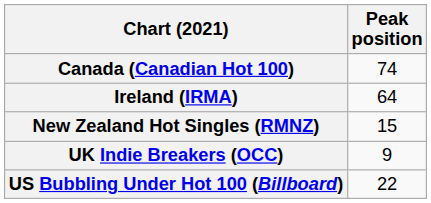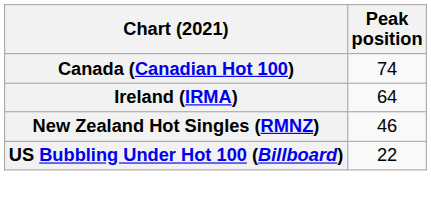 <table class="wikitable sortable plainrowheaders" style="text-align:center">
 <tr>
 <th scope="col">Chart (2021)</th>
 <th scope="col">Peak<br>position</th>
 </tr>
 <tr>
 <th scope="row">Canada (<a href='#'>Canadian Hot 100</a>)</th>
 <td>74</td>
 </tr>
 <tr>
 <th scope="row">Ireland (<a href='#'>IRMA</a>)</th>
 <td>64</td>
 </tr>
 <tr>
 <th scope="row">New Zealand Hot Singles (<a href='#'>RMNZ</a>)</th>
-<td>15</td>
-</tr>
-<tr>
-<th scope="row">UK <a href='#'>Indie Breakers</a> (<a href='#'>OCC</a>)</th>
-<td>9</td>
+<td>46</td>
 </tr>
 <tr>
 <th scope="row">US <a href='#'>Bubbling Under Hot 100</a> (<em><a href='#'>Billboard</a></em>)</th>
 <td>22</td>
 </tr>
 </table>
